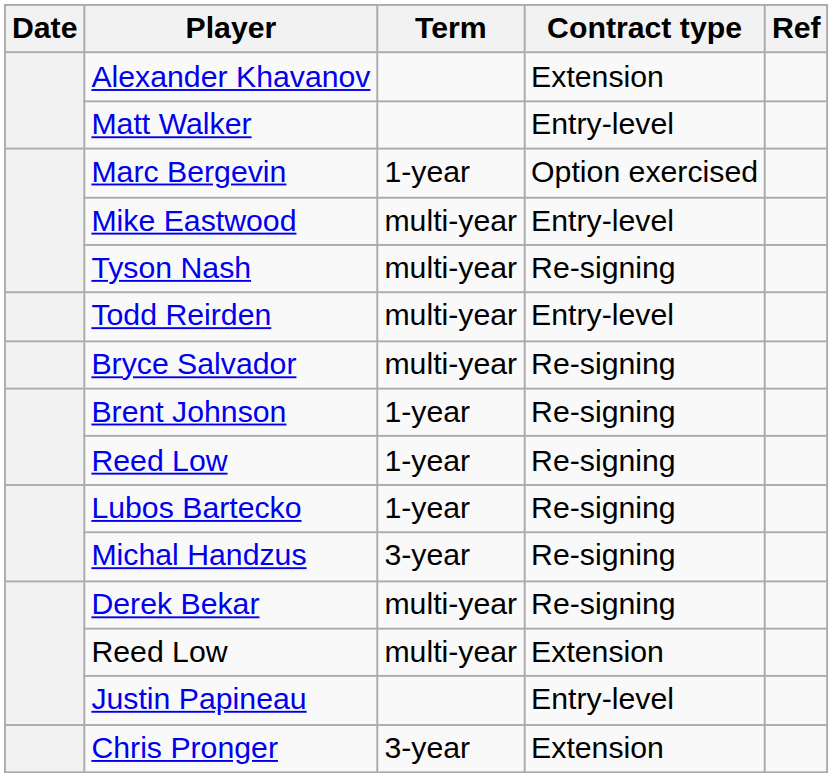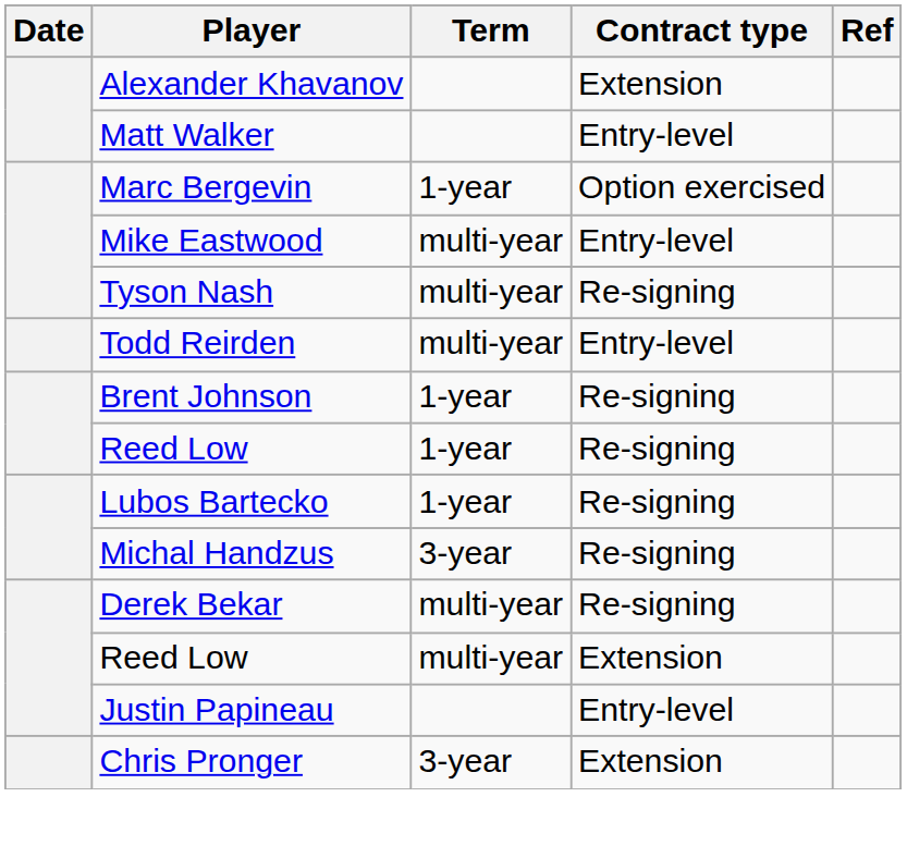 <table class="wikitable plainrowheaders">
 <tr style="background:#ddd; text-align:center;">
 <th>Date</th>
 <th>Player</th>
 <th>Term</th>
 <th>Contract type</th>
 <th>Ref</th>
 </tr>
 <tr>
 <th scope="row" rowspan=2></th>
 <td><a href='#'>Alexander Khavanov</a></td>
 <td></td>
 <td>Extension</td>
 <td></td>
 </tr>
 <tr>
 <td><a href='#'>Matt Walker</a></td>
 <td></td>
 <td>Entry-level</td>
 <td></td>
 </tr>
 <tr>
 <th scope="row" rowspan=3></th>
 <td><a href='#'>Marc Bergevin</a></td>
 <td>1-year</td>
 <td>Option exercised</td>
 <td></td>
 </tr>
 <tr>
 <td><a href='#'>Mike Eastwood</a></td>
 <td>multi-year</td>
 <td>Entry-level</td>
 <td></td>
 </tr>
 <tr>
 <td><a href='#'>Tyson Nash</a></td>
 <td>multi-year</td>
 <td>Re-signing</td>
 <td></td>
 </tr>
 <tr>
 <th scope="row"></th>
 <td><a href='#'>Todd Reirden</a></td>
 <td>multi-year</td>
 <td>Entry-level</td>
-<td></td>
-</tr>
-<tr>
-<th scope="row"></th>
-<td><a href='#'>Bryce Salvador</a></td>
-<td>multi-year</td>
-<td>Re-signing</td>
 <td></td>
 </tr>
 <tr>
 <th scope="row" rowspan=2></th>
 <td><a href='#'>Brent Johnson</a></td>
 <td>1-year</td>
 <td>Re-signing</td>
 <td></td>
 </tr>
 <tr>
 <td><a href='#'>Reed Low</a></td>
 <td>1-year</td>
 <td>Re-signing</td>
 <td></td>
 </tr>
 <tr>
 <th scope="row" rowspan=2></th>
 <td><a href='#'>Lubos Bartecko</a></td>
 <td>1-year</td>
 <td>Re-signing</td>
 <td></td>
 </tr>
 <tr>
 <td><a href='#'>Michal Handzus</a></td>
 <td>3-year</td>
 <td>Re-signing</td>
 <td></td>
 </tr>
 <tr>
 <th scope="row" rowspan=3></th>
 <td><a href='#'>Derek Bekar</a></td>
 <td>multi-year</td>
 <td>Re-signing</td>
 <td></td>
 </tr>
 <tr>
 <td>Reed Low</td>
 <td>multi-year</td>
 <td>Extension</td>
 <td></td>
 </tr>
 <tr>
 <td><a href='#'>Justin Papineau</a></td>
 <td></td>
 <td>Entry-level</td>
 <td></td>
 </tr>
 <tr>
 <th scope="row"></th>
 <td><a href='#'>Chris Pronger</a></td>
 <td>3-year</td>
 <td>Extension</td>
 <td></td>
 </tr>
 </table>
